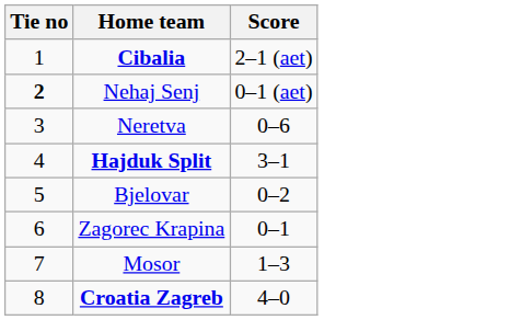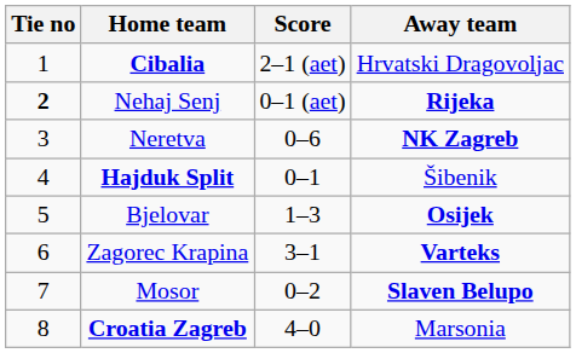 <table class="wikitable" style="text-align: center">
 <tr>
 <th>Tie no</th>
 <th>Home team</th>
 <th>Score</th>
+<th>Away team</th>
 </tr>
 <tr>
 <td>1</td>
 <td><strong><a href='#'>Cibalia</a></strong></td>
 <td>2–1 (<a href='#'>aet</a>)</td>
+<td><a href='#'>Hrvatski Dragovoljac</a></td>
 </tr>
 <tr>
 <td><strong>2</strong></td>
 <td><a href='#'>Nehaj Senj</a></td>
 <td>0–1 (<a href='#'>aet</a>)</td>
+<td><strong><a href='#'>Rijeka</a></strong></td>
 </tr>
 <tr>
 <td>3</td>
 <td><a href='#'>Neretva</a></td>
 <td>0–6</td>
+<td><strong><a href='#'>NK Zagreb</a></strong></td>
 </tr>
 <tr>
 <td>4</td>
 <td><strong><a href='#'>Hajduk Split</a></strong></td>
-<td>3–1</td>
+<td>0–1</td>
+<td><a href='#'>Šibenik</a></td>
 </tr>
 <tr>
 <td>5</td>
 <td><a href='#'>Bjelovar</a></td>
-<td>0–2</td>
+<td>1–3</td>
+<td><strong><a href='#'>Osijek</a></strong></td>
 </tr>
 <tr>
 <td>6</td>
 <td><a href='#'>Zagorec Krapina</a></td>
-<td>0–1</td>
+<td>3–1</td>
+<td><strong><a href='#'>Varteks</a></strong></td>
 </tr>
 <tr>
 <td>7</td>
 <td><a href='#'>Mosor</a></td>
-<td>1–3</td>
+<td>0–2</td>
+<td><strong><a href='#'>Slaven Belupo</a></strong></td>
 </tr>
 <tr>
 <td>8</td>
 <td><strong><a href='#'>Croatia Zagreb</a></strong></td>
 <td>4–0</td>
+<td><a href='#'>Marsonia</a></td>
 </tr>
 </table>
